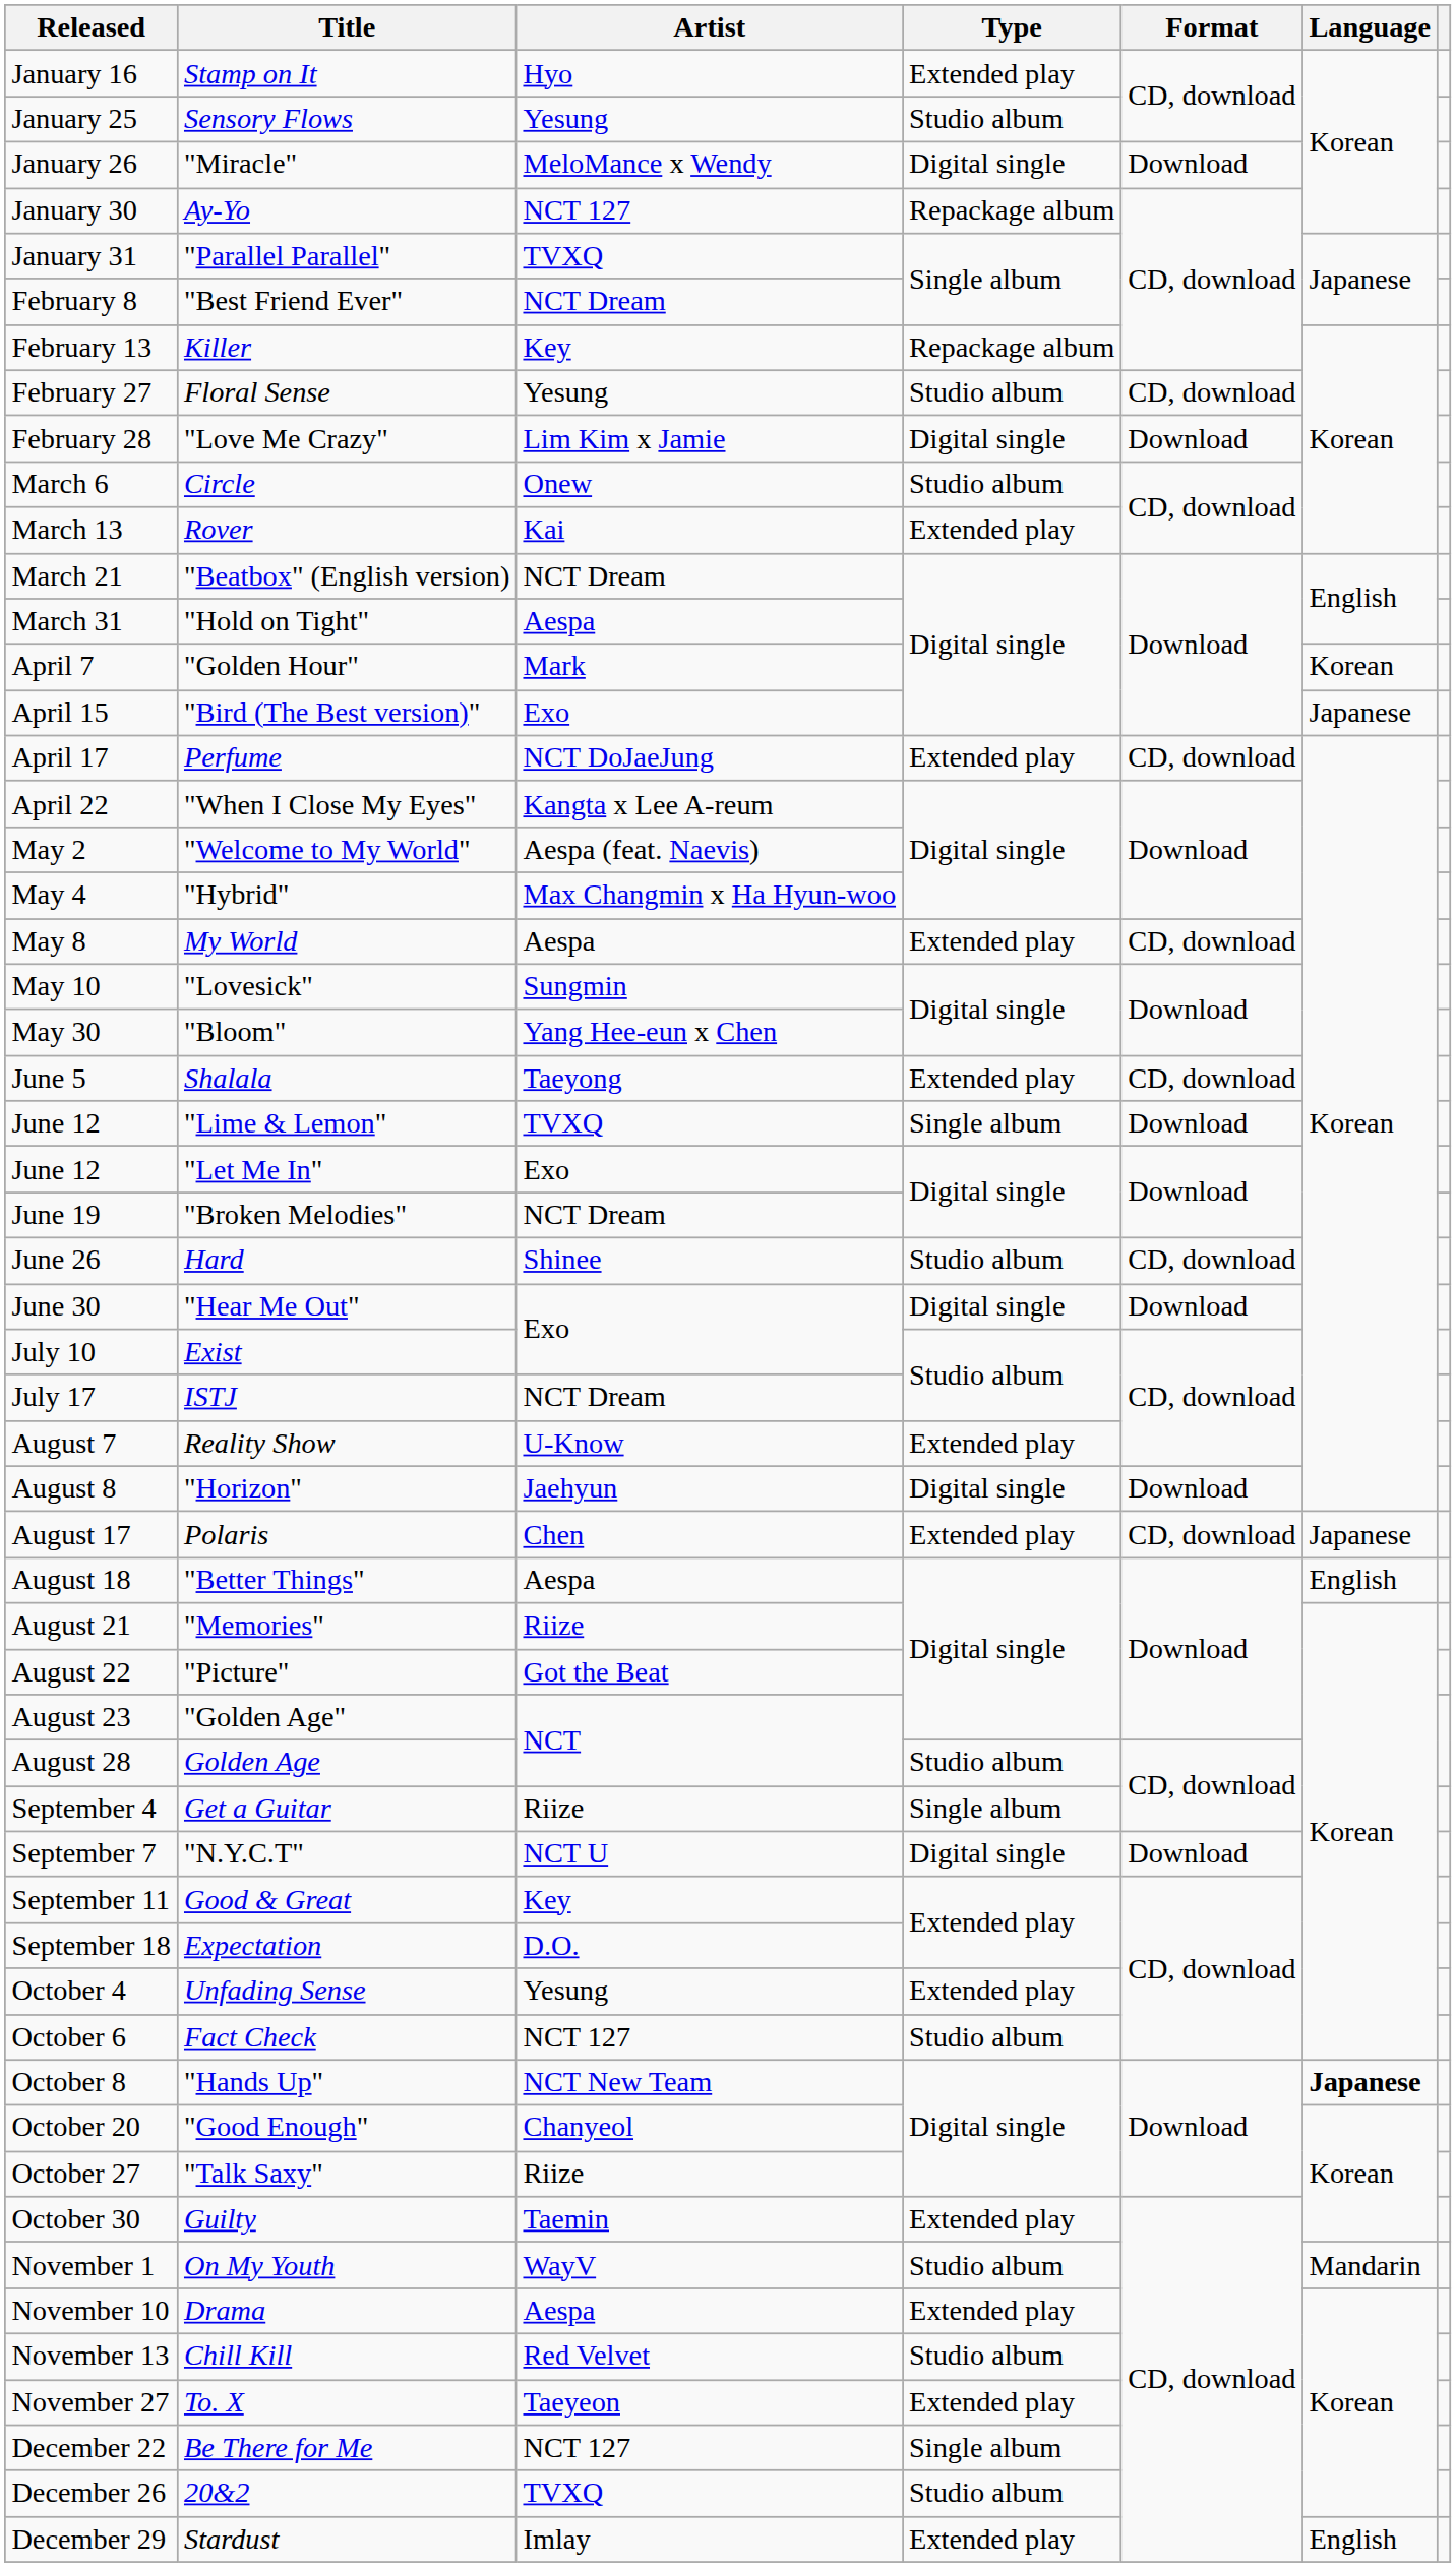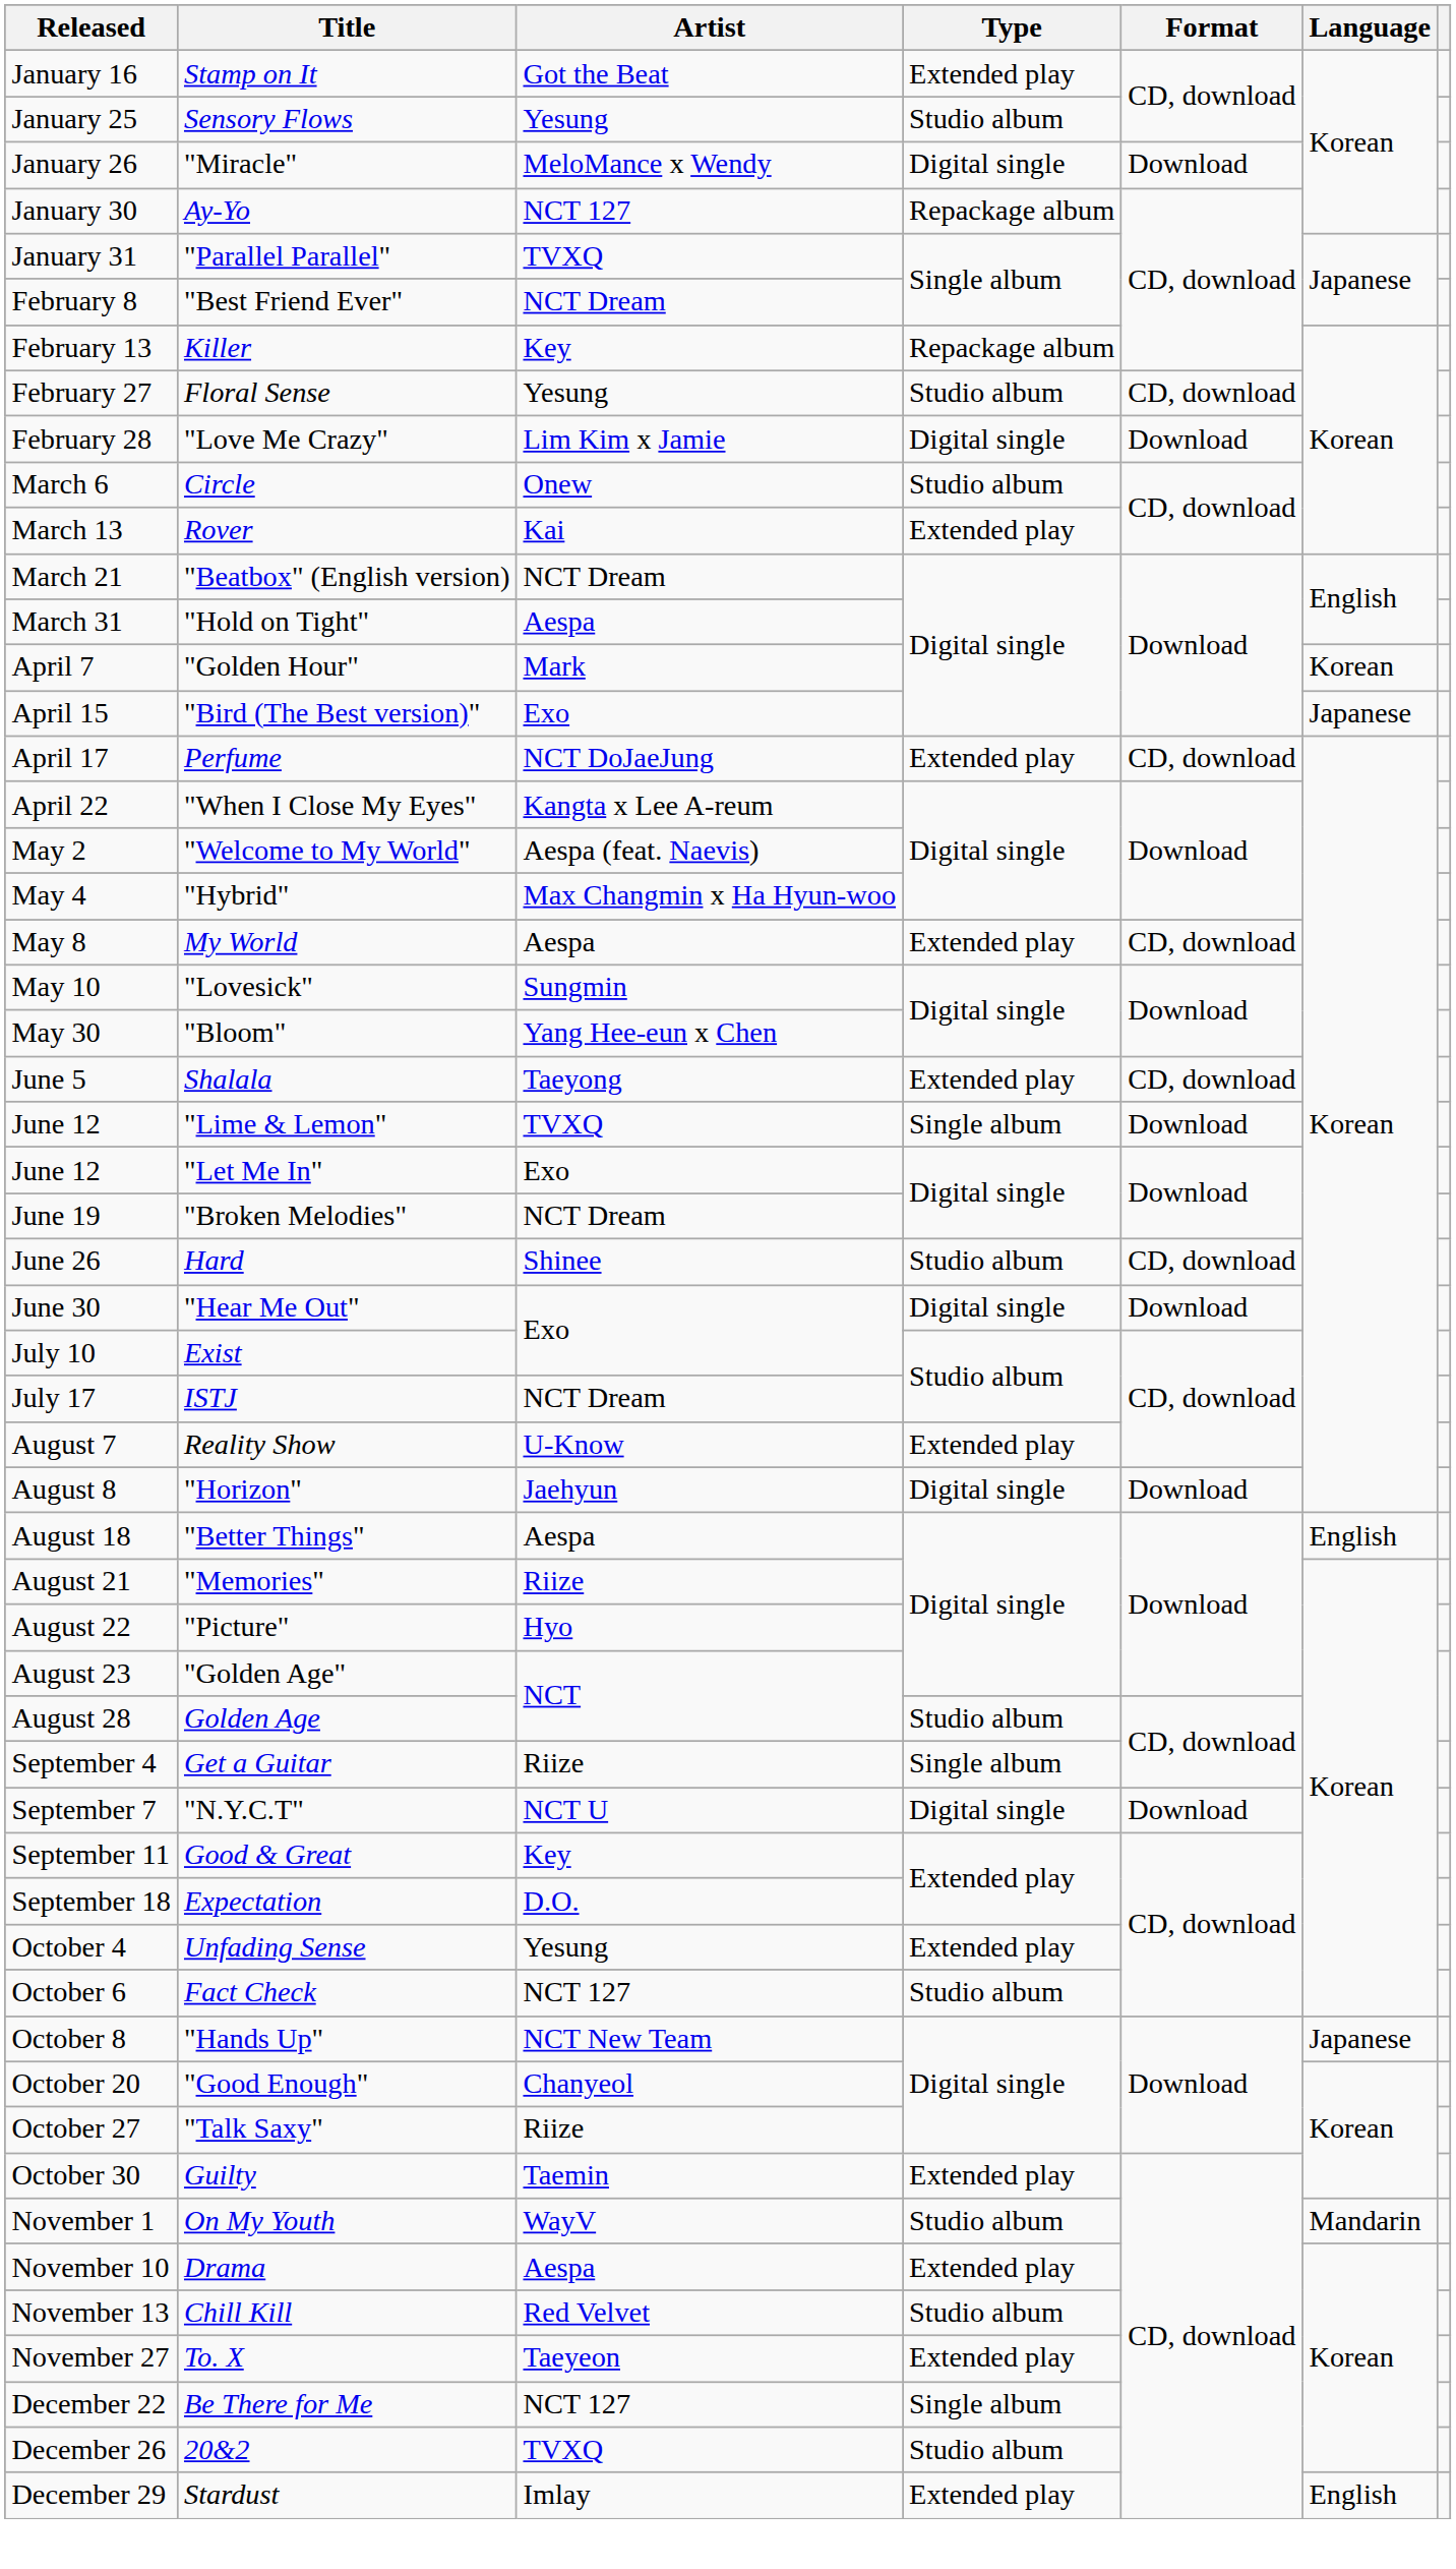 <table class="wikitable sortable">
 <tr>
 <th scope="col">Released</th>
 <th scope="col">Title</th>
 <th scope="col">Artist</th>
 <th scope="col">Type</th>
 <th scope="col">Format</th>
 <th scope="col">Language</th>
 <th scope="col" class="unsortable"></th>
 </tr>
 <tr>
 <td>January 16</td>
 <td><em><a href='#'>Stamp on It</a></em></td>
-<td><a href='#'>Hyo</a></td>
+<td><a href='#'>Got the Beat</a></td>
 <td>Extended play</td>
 <td rowspan="2">CD, download</td>
 <td rowspan="4">Korean</td>
 <td></td>
 </tr>
 <tr>
 <td>January 25</td>
 <td><em><a href='#'>Sensory Flows</a></em></td>
 <td><a href='#'>Yesung</a></td>
 <td>Studio album</td>
 <td></td>
 </tr>
 <tr>
 <td>January 26</td>
 <td>"Miracle"</td>
 <td><a href='#'>MeloMance</a> x <a href='#'>Wendy</a></td>
 <td>Digital single</td>
 <td>Download</td>
 <td></td>
 </tr>
 <tr>
 <td>January 30</td>
 <td><em><a href='#'>Ay-Yo</a></em></td>
 <td><a href='#'>NCT 127</a></td>
 <td>Repackage album</td>
 <td rowspan="4">CD, download</td>
 <td></td>
 </tr>
 <tr>
 <td>January 31</td>
 <td>"<a href='#'>Parallel Parallel</a>"</td>
 <td><a href='#'>TVXQ</a></td>
 <td rowspan="2">Single album</td>
 <td rowspan="2">Japanese</td>
 <td></td>
 </tr>
 <tr>
 <td>February 8</td>
 <td>"Best Friend Ever"</td>
 <td><a href='#'>NCT Dream</a></td>
 <td></td>
 </tr>
 <tr>
 <td>February 13</td>
 <td><em><a href='#'>Killer</a></em></td>
 <td><a href='#'>Key</a></td>
 <td>Repackage album</td>
 <td rowspan="5">Korean</td>
 <td></td>
 </tr>
 <tr>
 <td>February 27</td>
 <td><em>Floral Sense</em></td>
 <td>Yesung</td>
 <td>Studio album</td>
 <td>CD, download</td>
 <td></td>
 </tr>
 <tr>
 <td>February 28</td>
 <td>"Love Me Crazy"</td>
 <td><a href='#'>Lim Kim</a> x <a href='#'>Jamie</a></td>
 <td>Digital single</td>
 <td>Download</td>
 <td></td>
 </tr>
 <tr>
 <td>March 6</td>
 <td><em><a href='#'>Circle</a></em></td>
 <td><a href='#'>Onew</a></td>
 <td>Studio album</td>
 <td rowspan="2">CD, download</td>
 <td></td>
 </tr>
 <tr>
 <td>March 13</td>
 <td><em><a href='#'>Rover</a></em></td>
 <td><a href='#'>Kai</a></td>
 <td>Extended play</td>
 <td></td>
 </tr>
 <tr>
 <td>March 21</td>
 <td>"<a href='#'>Beatbox</a>" (English version)</td>
 <td>NCT Dream</td>
 <td rowspan="4">Digital single</td>
 <td rowspan="4">Download</td>
 <td rowspan="2">English</td>
 <td></td>
 </tr>
 <tr>
 <td>March 31</td>
 <td>"Hold on Tight"</td>
 <td><a href='#'>Aespa</a></td>
 <td></td>
 </tr>
 <tr>
 <td>April 7</td>
 <td>"Golden Hour"</td>
 <td><a href='#'>Mark</a></td>
 <td>Korean</td>
 <td></td>
 </tr>
 <tr>
 <td>April 15</td>
 <td>"<a href='#'>Bird (The Best version)</a>"</td>
 <td><a href='#'>Exo</a></td>
 <td>Japanese</td>
 <td></td>
 </tr>
 <tr>
 <td>April 17</td>
 <td><a href='#'><em>Perfume</em></a></td>
 <td><a href='#'>NCT DoJaeJung</a></td>
 <td>Extended play</td>
 <td>CD, download</td>
 <td rowspan="17">Korean</td>
 <td></td>
 </tr>
 <tr>
 <td>April 22</td>
 <td>"When I Close My Eyes"</td>
 <td><a href='#'>Kangta</a> x Lee A-reum</td>
 <td rowspan="3">Digital single</td>
 <td rowspan="3">Download</td>
 <td></td>
 </tr>
 <tr>
 <td>May 2</td>
 <td>"<a href='#'>Welcome to My World</a>"</td>
 <td>Aespa (feat. <a href='#'>Naevis</a>)</td>
 <td></td>
 </tr>
 <tr>
 <td>May 4</td>
 <td>"Hybrid"</td>
 <td><a href='#'>Max Changmin</a> x <a href='#'>Ha Hyun-woo</a></td>
 <td></td>
 </tr>
 <tr>
 <td>May 8</td>
 <td><em><a href='#'>My World</a></em></td>
 <td>Aespa</td>
 <td>Extended play</td>
 <td>CD, download</td>
 <td></td>
 </tr>
 <tr>
 <td>May 10</td>
 <td>"Lovesick"</td>
 <td><a href='#'>Sungmin</a></td>
 <td rowspan="2">Digital single</td>
 <td rowspan="2">Download</td>
 <td></td>
 </tr>
 <tr>
 <td>May 30</td>
 <td>"Bloom"</td>
 <td><a href='#'>Yang Hee-eun</a> x <a href='#'>Chen</a></td>
 <td></td>
 </tr>
 <tr>
 <td>June 5</td>
 <td><em><a href='#'>Shalala</a></em></td>
 <td><a href='#'>Taeyong</a></td>
 <td>Extended play</td>
 <td>CD, download</td>
 <td></td>
 </tr>
 <tr>
 <td>June 12</td>
 <td>"<a href='#'>Lime & Lemon</a>"</td>
 <td><a href='#'>TVXQ</a></td>
 <td>Single album</td>
 <td>Download</td>
 <td></td>
 </tr>
 <tr>
 <td>June 12</td>
 <td>"<a href='#'>Let Me In</a>"</td>
 <td>Exo</td>
 <td rowspan="2">Digital single</td>
 <td rowspan="2">Download</td>
 <td></td>
 </tr>
 <tr>
 <td>June 19</td>
 <td>"Broken Melodies"</td>
 <td>NCT Dream</td>
 <td></td>
 </tr>
 <tr>
 <td>June 26</td>
 <td><em><a href='#'>Hard</a></em></td>
 <td><a href='#'>Shinee</a></td>
 <td>Studio album</td>
 <td>CD, download</td>
 <td></td>
 </tr>
 <tr>
 <td>June 30</td>
 <td>"<a href='#'>Hear Me Out</a>"</td>
 <td rowspan="2">Exo</td>
 <td>Digital single</td>
 <td>Download</td>
 <td></td>
 </tr>
 <tr>
 <td>July 10</td>
 <td><em><a href='#'>Exist</a></em></td>
 <td rowspan="2">Studio album</td>
 <td rowspan="3">CD, download</td>
 <td></td>
 </tr>
 <tr>
 <td>July 17</td>
 <td><em><a href='#'>ISTJ</a></em></td>
 <td>NCT Dream</td>
 <td></td>
 </tr>
 <tr>
 <td>August 7</td>
 <td><em>Reality Show</em></td>
 <td><a href='#'>U-Know</a></td>
 <td>Extended play</td>
 <td></td>
 </tr>
 <tr>
 <td>August 8</td>
 <td>"<a href='#'>Horizon</a>"</td>
 <td><a href='#'>Jaehyun</a></td>
 <td>Digital single</td>
 <td>Download</td>
 <td></td>
 </tr>
 <tr>
-<td>August 17</td>
-<td><em>Polaris</em></td>
-<td><a href='#'>Chen</a></td>
-<td>Extended play</td>
-<td>CD, download</td>
-<td>Japanese</td>
-<td></td>
-</tr>
-<tr>
 <td>August 18</td>
 <td>"<a href='#'>Better Things</a>"</td>
 <td>Aespa</td>
 <td rowspan="4">Digital single</td>
 <td rowspan="4">Download</td>
 <td>English</td>
 <td></td>
 </tr>
 <tr>
 <td>August 21</td>
 <td>"<a href='#'>Memories</a>"</td>
 <td><a href='#'>Riize</a></td>
 <td rowspan="10">Korean</td>
 <td></td>
 </tr>
 <tr>
 <td>August 22</td>
 <td>"Picture"</td>
-<td><a href='#'>Got the Beat</a></td>
+<td><a href='#'>Hyo</a></td>
 <td></td>
 </tr>
 <tr>
 <td>August 23</td>
 <td>"Golden Age"</td>
 <td rowspan="2"><a href='#'>NCT</a></td>
 <td rowspan="2"></td>
 </tr>
 <tr>
 <td>August 28</td>
 <td><em><a href='#'>Golden Age</a></em></td>
 <td>Studio album</td>
 <td rowspan="2">CD, download</td>
 </tr>
 <tr>
 <td>September 4</td>
 <td><em><a href='#'>Get a Guitar</a></em></td>
 <td>Riize</td>
 <td>Single album</td>
 <td></td>
 </tr>
 <tr>
 <td>September 7</td>
 <td>"N.Y.C.T"</td>
 <td><a href='#'>NCT U</a></td>
 <td>Digital single</td>
 <td>Download</td>
 <td></td>
 </tr>
 <tr>
 <td>September 11</td>
 <td><em><a href='#'>Good & Great</a></em></td>
 <td><a href='#'>Key</a></td>
 <td rowspan="2">Extended play</td>
 <td rowspan="4">CD, download</td>
 <td></td>
 </tr>
 <tr>
 <td>September 18</td>
 <td><em><a href='#'>Expectation</a></em></td>
 <td><a href='#'>D.O.</a></td>
 <td></td>
 </tr>
 <tr>
 <td>October 4</td>
 <td><em><a href='#'>Unfading Sense</a></em></td>
 <td>Yesung</td>
 <td>Extended play</td>
 <td></td>
 </tr>
 <tr>
 <td>October 6</td>
 <td><em><a href='#'>Fact Check</a></em></td>
 <td>NCT 127</td>
 <td>Studio album</td>
 <td></td>
 </tr>
 <tr>
 <td>October 8</td>
 <td>"<a href='#'>Hands Up</a>"</td>
 <td><a href='#'>NCT New Team</a></td>
 <td rowspan="3">Digital single</td>
 <td rowspan="3">Download</td>
-<td><strong>Japanese</strong></td>
+<td>Japanese</td>
 <td></td>
 </tr>
 <tr>
 <td>October 20</td>
 <td>"<a href='#'>Good Enough</a>"</td>
 <td><a href='#'>Chanyeol</a></td>
 <td rowspan="3">Korean</td>
 <td></td>
 </tr>
 <tr>
 <td>October 27</td>
 <td>"<a href='#'>Talk Saxy</a>"</td>
 <td>Riize</td>
 <td></td>
 </tr>
 <tr>
 <td>October 30</td>
 <td><em><a href='#'>Guilty</a></em></td>
 <td><a href='#'>Taemin</a></td>
 <td>Extended play</td>
 <td rowspan="8">CD, download</td>
 <td></td>
 </tr>
 <tr>
 <td>November 1</td>
 <td><em><a href='#'>On My Youth</a></em></td>
 <td><a href='#'>WayV</a></td>
 <td>Studio album</td>
 <td>Mandarin</td>
 <td></td>
 </tr>
 <tr>
 <td>November 10</td>
 <td><em><a href='#'>Drama</a></em></td>
 <td><a href='#'>Aespa</a></td>
 <td>Extended play</td>
 <td rowspan="5">Korean</td>
 <td></td>
 </tr>
 <tr>
 <td>November 13</td>
 <td><em><a href='#'>Chill Kill</a></em></td>
 <td><a href='#'>Red Velvet</a></td>
 <td>Studio album</td>
 <td></td>
 </tr>
 <tr>
 <td>November 27</td>
 <td><em><a href='#'>To. X</a></em></td>
 <td><a href='#'>Taeyeon</a></td>
 <td>Extended play</td>
 <td></td>
 </tr>
 <tr>
 <td>December 22</td>
 <td><em><a href='#'>Be There for Me</a></em></td>
 <td>NCT 127</td>
 <td>Single album</td>
 <td></td>
 </tr>
 <tr>
 <td>December 26</td>
 <td><em><a href='#'>20&2</a></em></td>
 <td><a href='#'>TVXQ</a></td>
 <td>Studio album</td>
 <td></td>
 </tr>
 <tr>
 <td>December 29</td>
 <td><em>Stardust</em></td>
 <td>Imlay</td>
 <td>Extended play</td>
 <td>English</td>
 <td></td>
 </tr>
 </table>
